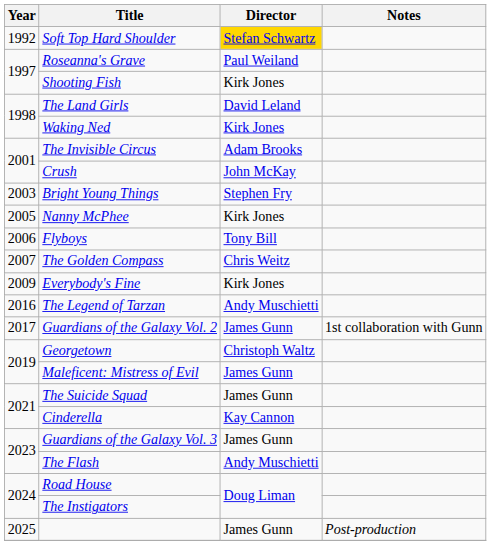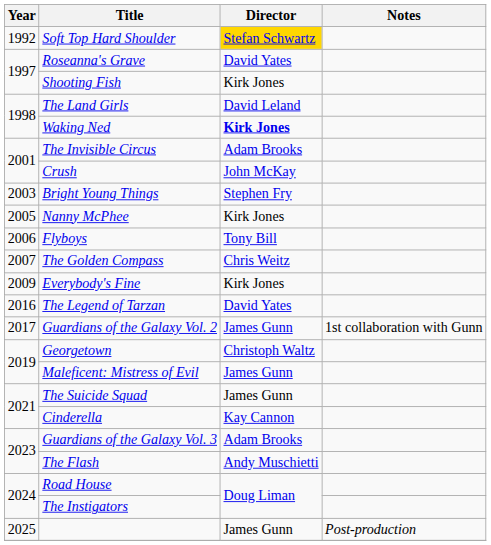 <table class="wikitable">
 <tr>
 <th>Year</th>
 <th>Title</th>
 <th>Director</th>
 <th>Notes</th>
 </tr>
 <tr>
 <td>1992</td>
 <td><em><a href='#'>Soft Top Hard Shoulder</a></em></td>
 <td style="background: gold;"><a href='#'>Stefan Schwartz</a></td>
 <td></td>
 </tr>
 <tr>
 <td rowspan=2>1997</td>
 <td><em><a href='#'>Roseanna's Grave</a></em></td>
-<td><a href='#'>Paul Weiland</a></td>
+<td><a href='#'>David Yates</a></td>
 <td></td>
 </tr>
 <tr>
 <td><em><a href='#'>Shooting Fish</a></em></td>
 <td>Kirk Jones</td>
 <td></td>
 </tr>
 <tr>
 <td rowspan=2>1998</td>
 <td><em><a href='#'>The Land Girls</a></em></td>
 <td><a href='#'>David Leland</a></td>
 <td></td>
 </tr>
 <tr>
 <td><em><a href='#'>Waking Ned</a></em></td>
-<td><a href='#'>Kirk Jones</a></td>
+<td><strong><a href='#'>Kirk Jones</a></strong></td>
 <td></td>
 </tr>
 <tr>
 <td rowspan=2>2001</td>
 <td><em><a href='#'>The Invisible Circus</a></em></td>
 <td><a href='#'>Adam Brooks</a></td>
 <td></td>
 </tr>
 <tr>
 <td><em><a href='#'>Crush</a></em></td>
 <td><a href='#'>John McKay</a></td>
 <td></td>
 </tr>
 <tr>
 <td>2003</td>
 <td><em><a href='#'>Bright Young Things</a></em></td>
 <td><a href='#'>Stephen Fry</a></td>
 <td></td>
 </tr>
 <tr>
 <td>2005</td>
 <td><em><a href='#'>Nanny McPhee</a></em></td>
 <td>Kirk Jones</td>
 <td></td>
 </tr>
 <tr>
 <td>2006</td>
 <td><em><a href='#'>Flyboys</a></em></td>
 <td><a href='#'>Tony Bill</a></td>
 <td></td>
 </tr>
 <tr>
 <td>2007</td>
 <td><em><a href='#'>The Golden Compass</a></em></td>
 <td><a href='#'>Chris Weitz</a></td>
 <td></td>
 </tr>
 <tr>
 <td>2009</td>
 <td><em><a href='#'>Everybody's Fine</a></em></td>
 <td>Kirk Jones</td>
 <td></td>
 </tr>
 <tr>
 <td>2016</td>
 <td><em><a href='#'>The Legend of Tarzan</a></em></td>
-<td><a href='#'>Andy Muschietti</a></td>
+<td><a href='#'>David Yates</a></td>
 <td></td>
 </tr>
 <tr>
 <td>2017</td>
 <td><em><a href='#'>Guardians of the Galaxy Vol. 2</a></em></td>
 <td><a href='#'>James Gunn</a></td>
 <td>1st collaboration with Gunn</td>
 </tr>
 <tr>
 <td rowspan=2>2019</td>
 <td><em><a href='#'>Georgetown</a></em></td>
 <td><a href='#'>Christoph Waltz</a></td>
 <td></td>
 </tr>
 <tr>
 <td><em><a href='#'>Maleficent: Mistress of Evil</a></em></td>
 <td><a href='#'>James Gunn</a></td>
 <td></td>
 </tr>
 <tr>
 <td rowspan=2>2021</td>
 <td><em><a href='#'>The Suicide Squad</a></em></td>
 <td>James Gunn</td>
 <td></td>
 </tr>
 <tr>
 <td><em><a href='#'>Cinderella</a></em></td>
 <td><a href='#'>Kay Cannon</a></td>
 <td></td>
 </tr>
 <tr>
 <td rowspan=2>2023</td>
 <td><em><a href='#'>Guardians of the Galaxy Vol. 3</a></em></td>
-<td>James Gunn</td>
+<td><a href='#'>Adam Brooks</a></td>
 <td></td>
 </tr>
 <tr>
 <td><em><a href='#'>The Flash</a></em></td>
 <td><a href='#'>Andy Muschietti</a></td>
 <td></td>
 </tr>
 <tr>
 <td rowspan=2>2024</td>
 <td><em><a href='#'>Road House</a></em></td>
 <td rowspan=2><a href='#'>Doug Liman</a></td>
 <td></td>
 </tr>
 <tr>
 <td><em><a href='#'>The Instigators</a></em></td>
 <td></td>
 </tr>
 <tr>
 <td>2025</td>
 <td></td>
 <td>James Gunn</td>
 <td><em>Post-production</em></td>
 </tr>
 <tr>
 </tr>
 </table>
